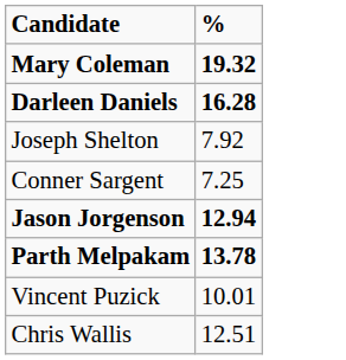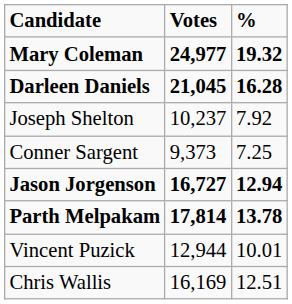 <table class="wikitable">
 <tr>
 <td><strong>Candidate</strong></td>
+<td><strong>Votes</strong></td>
 <td><strong>%</strong></td>
 </tr>
 <tr>
 <td><strong>Mary Coleman</strong></td>
+<td><strong>24,977</strong></td>
 <td><strong>19.32</strong></td>
 </tr>
 <tr>
 <td><strong>Darleen Daniels</strong></td>
+<td><strong>21,045</strong></td>
 <td><strong>16.28</strong></td>
 </tr>
 <tr>
 <td>Joseph Shelton</td>
+<td>10,237</td>
 <td>7.92</td>
 </tr>
 <tr>
 <td>Conner Sargent</td>
+<td>9,373</td>
 <td>7.25</td>
 </tr>
 <tr>
 <td><strong>Jason Jorgenson</strong></td>
+<td><strong>16,727</strong></td>
 <td><strong>12.94</strong></td>
 </tr>
 <tr>
 <td><strong>Parth Melpakam</strong></td>
+<td><strong>17,814</strong></td>
 <td><strong>13.78</strong></td>
 </tr>
 <tr>
 <td>Vincent Puzick</td>
+<td>12,944</td>
 <td>10.01</td>
 </tr>
 <tr>
 <td>Chris Wallis</td>
+<td>16,169</td>
 <td>12.51</td>
 </tr>
 </table>
